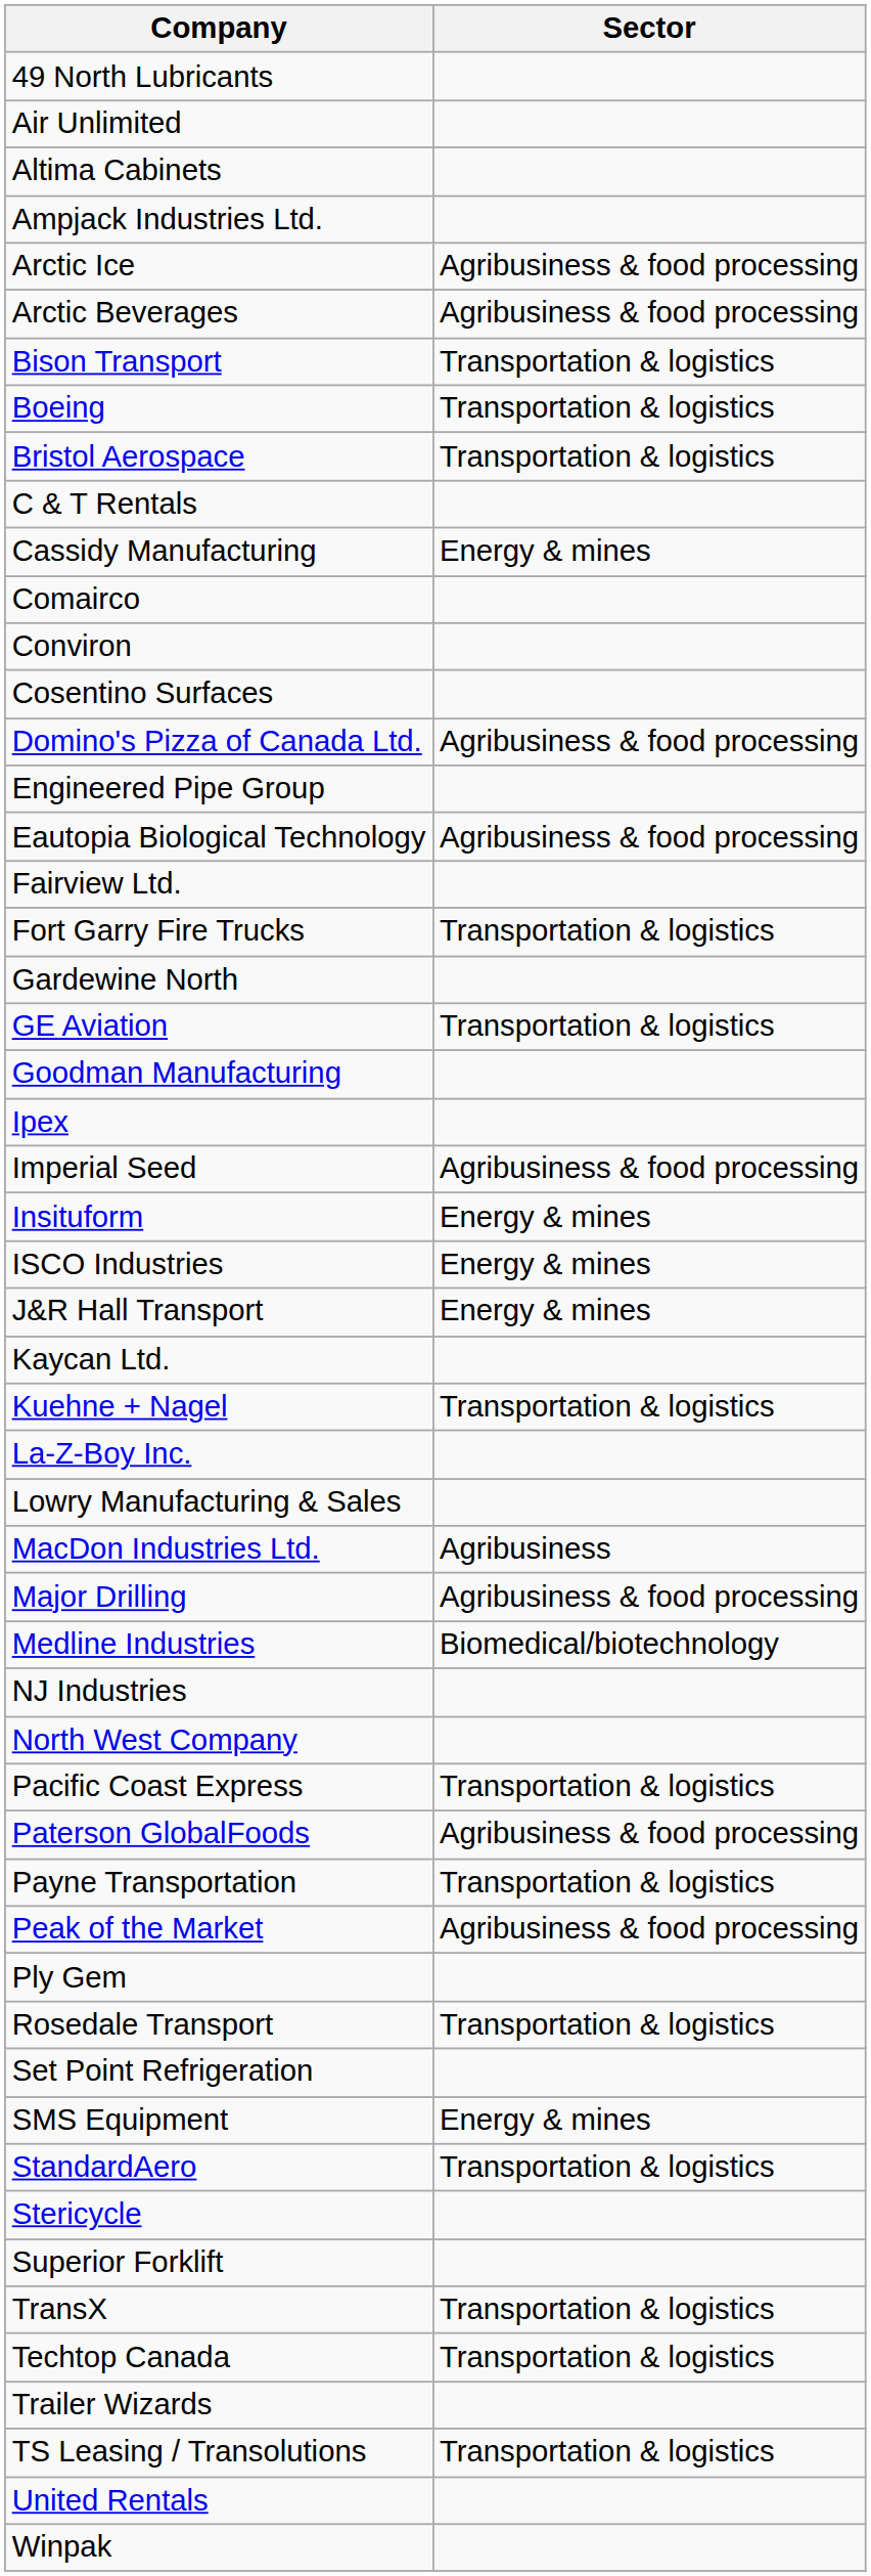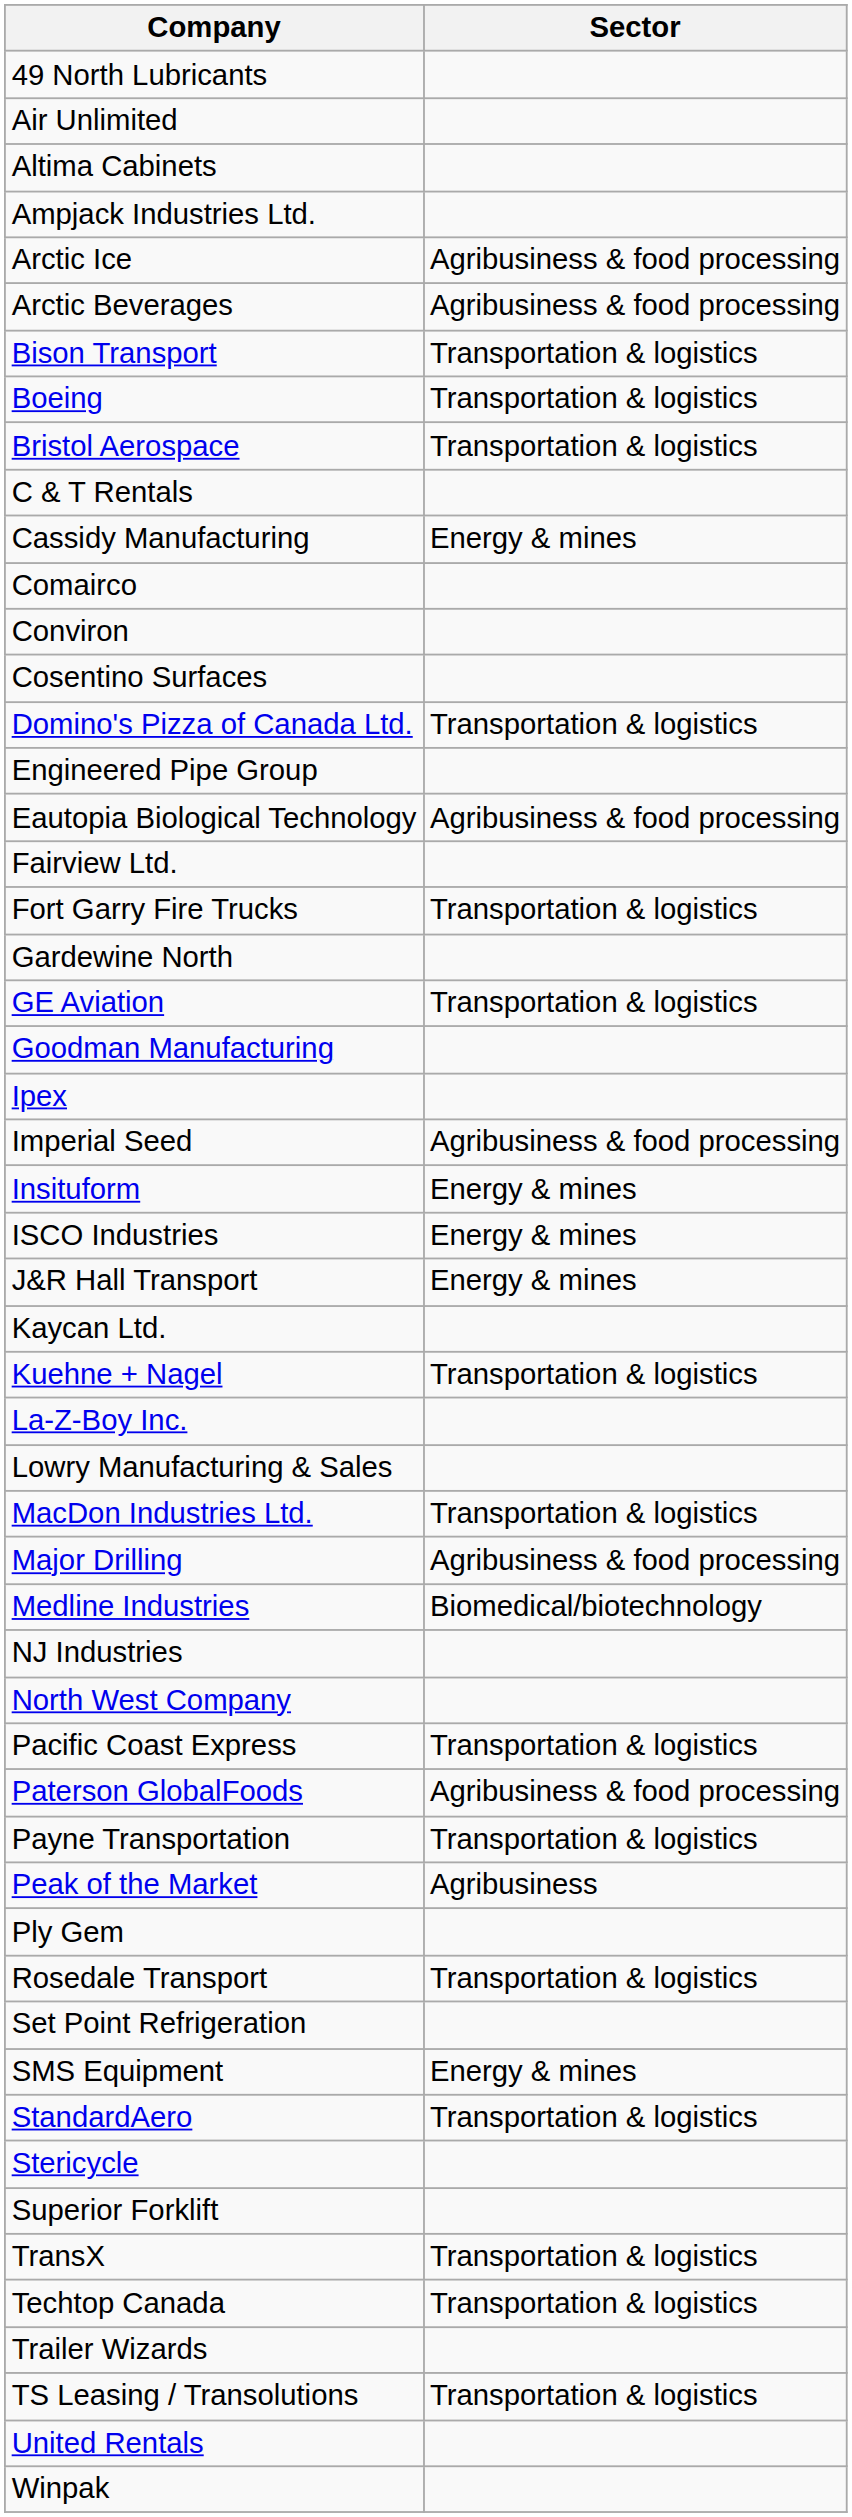 <table class="wikitable">
 <tr>
 <th>Company</th>
 <th>Sector</th>
 </tr>
 <tr>
 <td>49 North Lubricants</td>
 <td></td>
 </tr>
 <tr>
 <td>Air Unlimited</td>
 <td></td>
 </tr>
 <tr>
 <td>Altima Cabinets</td>
 <td></td>
 </tr>
 <tr>
 <td>Ampjack Industries Ltd.</td>
 <td></td>
 </tr>
 <tr>
 <td>Arctic Ice</td>
 <td>Agribusiness & food processing</td>
 </tr>
 <tr>
 <td>Arctic Beverages</td>
 <td>Agribusiness & food processing</td>
 </tr>
 <tr>
 <td><a href='#'>Bison Transport</a></td>
 <td>Transportation & logistics</td>
 </tr>
 <tr>
 <td><a href='#'>Boeing</a></td>
 <td>Transportation & logistics</td>
 </tr>
 <tr>
 <td><a href='#'>Bristol Aerospace</a></td>
 <td>Transportation & logistics</td>
 </tr>
 <tr>
 <td>C & T Rentals</td>
 <td></td>
 </tr>
 <tr>
 <td>Cassidy Manufacturing</td>
 <td>Energy & mines</td>
 </tr>
 <tr>
 <td>Comairco</td>
 <td></td>
 </tr>
 <tr>
 <td>Conviron</td>
 <td></td>
 </tr>
 <tr>
 <td>Cosentino Surfaces</td>
 <td></td>
 </tr>
 <tr>
 <td><a href='#'>Domino's Pizza of Canada Ltd.</a></td>
-<td>Agribusiness & food processing</td>
+<td>Transportation & logistics</td>
 </tr>
 <tr>
 <td>Engineered Pipe Group</td>
 <td></td>
 </tr>
 <tr>
 <td>Eautopia Biological Technology</td>
 <td>Agribusiness & food processing</td>
 </tr>
 <tr>
 <td>Fairview Ltd.</td>
 <td></td>
 </tr>
 <tr>
 <td>Fort Garry Fire Trucks</td>
 <td>Transportation & logistics</td>
 </tr>
 <tr>
 <td>Gardewine North</td>
 <td></td>
 </tr>
 <tr>
 <td><a href='#'>GE Aviation</a></td>
 <td>Transportation & logistics</td>
 </tr>
 <tr>
 <td><a href='#'>Goodman Manufacturing</a></td>
 <td></td>
 </tr>
 <tr>
 <td><a href='#'>Ipex</a></td>
 <td></td>
 </tr>
 <tr>
 <td>Imperial Seed</td>
 <td>Agribusiness & food processing</td>
 </tr>
 <tr>
 <td><a href='#'>Insituform</a></td>
 <td>Energy & mines</td>
 </tr>
 <tr>
 <td>ISCO Industries</td>
 <td>Energy & mines</td>
 </tr>
 <tr>
 <td>J&R Hall Transport</td>
 <td>Energy & mines</td>
 </tr>
 <tr>
 <td>Kaycan Ltd.</td>
 <td></td>
 </tr>
 <tr>
 <td><a href='#'>Kuehne + Nagel</a></td>
 <td>Transportation & logistics</td>
 </tr>
 <tr>
 <td><a href='#'>La-Z-Boy Inc.</a></td>
 <td></td>
 </tr>
 <tr>
 <td>Lowry Manufacturing & Sales</td>
 <td></td>
 </tr>
 <tr>
 <td><a href='#'>MacDon Industries Ltd.</a></td>
-<td>Agribusiness</td>
+<td>Transportation & logistics</td>
 </tr>
 <tr>
 <td><a href='#'>Major Drilling</a></td>
 <td>Agribusiness & food processing</td>
 </tr>
 <tr>
 <td><a href='#'>Medline Industries</a></td>
 <td>Biomedical/biotechnology</td>
 </tr>
 <tr>
 <td>NJ Industries</td>
 <td></td>
 </tr>
 <tr>
 <td><a href='#'>North West Company</a></td>
 <td></td>
 </tr>
 <tr>
 <td>Pacific Coast Express</td>
 <td>Transportation & logistics</td>
 </tr>
 <tr>
 <td><a href='#'>Paterson GlobalFoods</a></td>
 <td>Agribusiness & food processing</td>
 </tr>
 <tr>
 <td>Payne Transportation</td>
 <td>Transportation & logistics</td>
 </tr>
 <tr>
 <td><a href='#'>Peak of the Market</a></td>
-<td>Agribusiness & food processing</td>
+<td>Agribusiness</td>
 </tr>
 <tr>
 <td>Ply Gem</td>
 <td></td>
 </tr>
 <tr>
 <td>Rosedale Transport</td>
 <td>Transportation & logistics</td>
 </tr>
 <tr>
 <td>Set Point Refrigeration</td>
 <td></td>
 </tr>
 <tr>
 <td>SMS Equipment</td>
 <td>Energy & mines</td>
 </tr>
 <tr>
 <td><a href='#'>StandardAero</a></td>
 <td>Transportation & logistics</td>
 </tr>
 <tr>
 <td><a href='#'>Stericycle</a></td>
 <td></td>
 </tr>
 <tr>
 <td>Superior Forklift</td>
 <td></td>
 </tr>
 <tr>
 <td>TransX</td>
 <td>Transportation & logistics</td>
 </tr>
 <tr>
 <td>Techtop Canada</td>
 <td>Transportation & logistics</td>
 </tr>
 <tr>
 <td>Trailer Wizards</td>
 <td></td>
 </tr>
 <tr>
 <td>TS Leasing / Transolutions</td>
 <td>Transportation & logistics</td>
 </tr>
 <tr>
 <td><a href='#'>United Rentals</a></td>
 <td></td>
 </tr>
 <tr>
 <td>Winpak</td>
 <td></td>
 </tr>
 </table>
